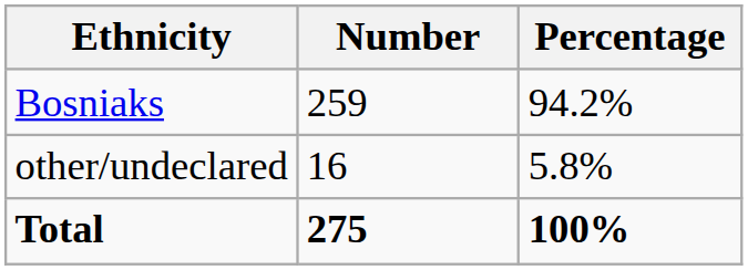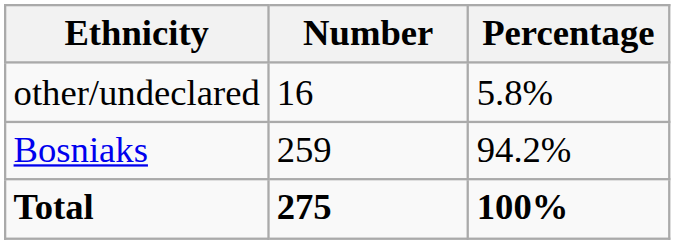 <table class="wikitable">
 <tr>
 <th width="100px">Ethnicity</th>
 <th width="80px">Number</th>
 <th width="80px">Percentage</th>
 </tr>
 <tr>
+<td>other/undeclared</td>
+<td>16</td>
+<td>5.8%</td>
+</tr>
+<tr>
 <td><a href='#'>Bosniaks</a></td>
 <td>259</td>
 <td>94.2%</td>
-</tr>
-<tr>
-<td>other/undeclared</td>
-<td>16</td>
-<td>5.8%</td>
 </tr>
 <tr>
 <td><strong>Total</strong></td>
 <td><strong>275</strong></td>
 <td><strong>100%</strong></td>
 </tr>
 </table>
